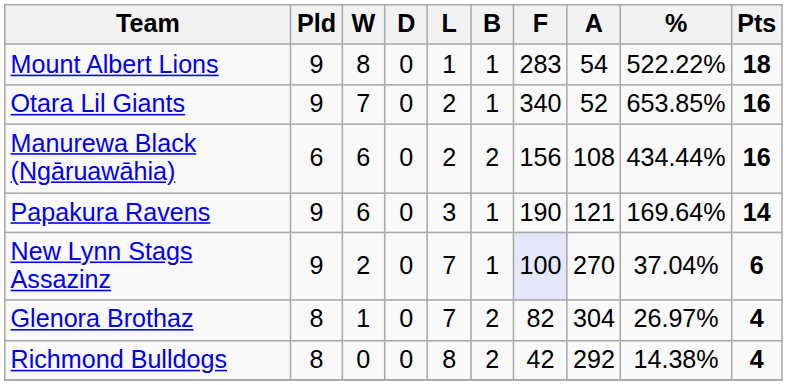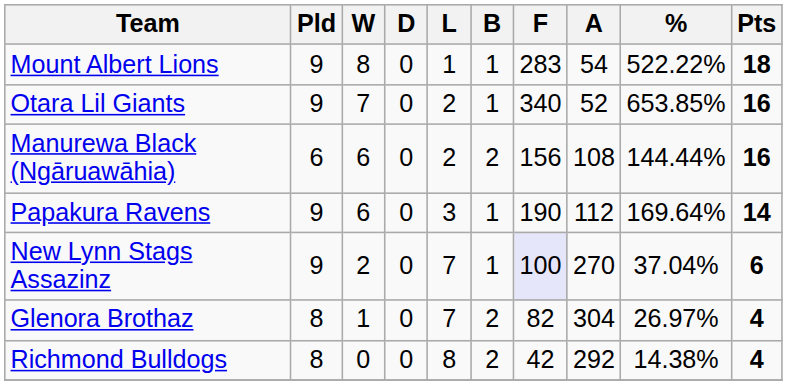 <table class="wikitable" style="text-align:center;">
 <tr>
 <th width=175>Team</th>
 <th width=20 abbr="Played">Pld</th>
 <th width=20 abbr="Won">W</th>
 <th width=20 abbr="Drawn">D</th>
 <th width=20 abbr="Lost">L</th>
 <th width=20 abbr="Bye">B</th>
 <th width=20 abbr="For">F</th>
 <th width=20 abbr="Against">A</th>
 <th width=20 abbr="Percentage">%</th>
 <th width=20 abbr="Points">Pts</th>
 </tr>
 <tr>
 <td style="text-align:left;"><a href='#'>Mount Albert Lions</a></td>
 <td>9</td>
 <td>8</td>
 <td>0</td>
 <td>1</td>
 <td>1</td>
 <td>283</td>
 <td>54</td>
 <td>522.22%</td>
 <td><strong>18</strong></td>
 </tr>
 <tr>
 <td style="text-align:left;"><a href='#'>Otara Lil Giants</a></td>
 <td>9</td>
 <td>7</td>
 <td>0</td>
 <td>2</td>
 <td>1</td>
 <td>340</td>
 <td>52</td>
 <td>653.85%</td>
 <td><strong>16</strong></td>
 </tr>
 <tr>
 <td style="text-align:left;"><a href='#'>Manurewa Black (Ngāruawāhia)</a></td>
 <td>6</td>
 <td>6</td>
 <td>0</td>
 <td>2</td>
 <td>2</td>
 <td>156</td>
 <td>108</td>
-<td>434.44%</td>
+<td>144.44%</td>
 <td><strong>16</strong></td>
 </tr>
 <tr>
 <td style="text-align:left;"><a href='#'>Papakura Ravens</a></td>
 <td>9</td>
 <td>6</td>
 <td>0</td>
 <td>3</td>
 <td>1</td>
 <td>190</td>
-<td>121</td>
+<td>112</td>
 <td>169.64%</td>
 <td><strong>14</strong></td>
 </tr>
 <tr>
 <td style="text-align:left;"><a href='#'>New Lynn Stags Assazinz</a></td>
 <td>9</td>
 <td>2</td>
 <td>0</td>
 <td>7</td>
 <td>1</td>
 <td style="background: lavender;">100</td>
 <td>270</td>
 <td>37.04%</td>
 <td><strong>6</strong></td>
 </tr>
 <tr>
 <td style="text-align:left;"><a href='#'>Glenora Brothaz</a></td>
 <td>8</td>
 <td>1</td>
 <td>0</td>
 <td>7</td>
 <td>2</td>
 <td>82</td>
 <td>304</td>
 <td>26.97%</td>
 <td><strong>4</strong></td>
 </tr>
 <tr>
 <td style="text-align:left;"><a href='#'>Richmond Bulldogs</a></td>
 <td>8</td>
 <td>0</td>
 <td>0</td>
 <td>8</td>
 <td>2</td>
 <td>42</td>
 <td>292</td>
 <td>14.38%</td>
 <td><strong>4</strong></td>
 </tr>
 <tr>
 </tr>
 </table>
